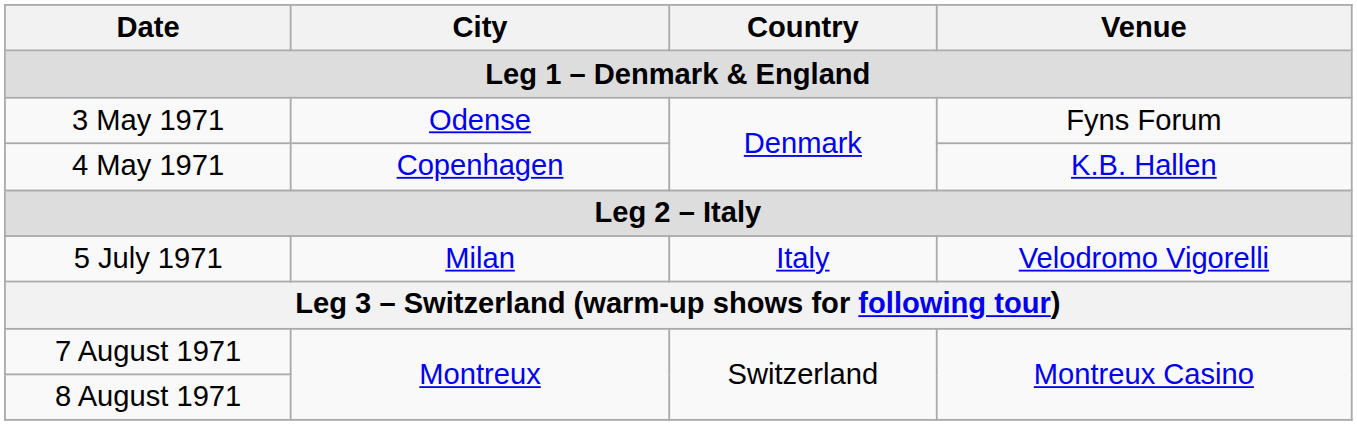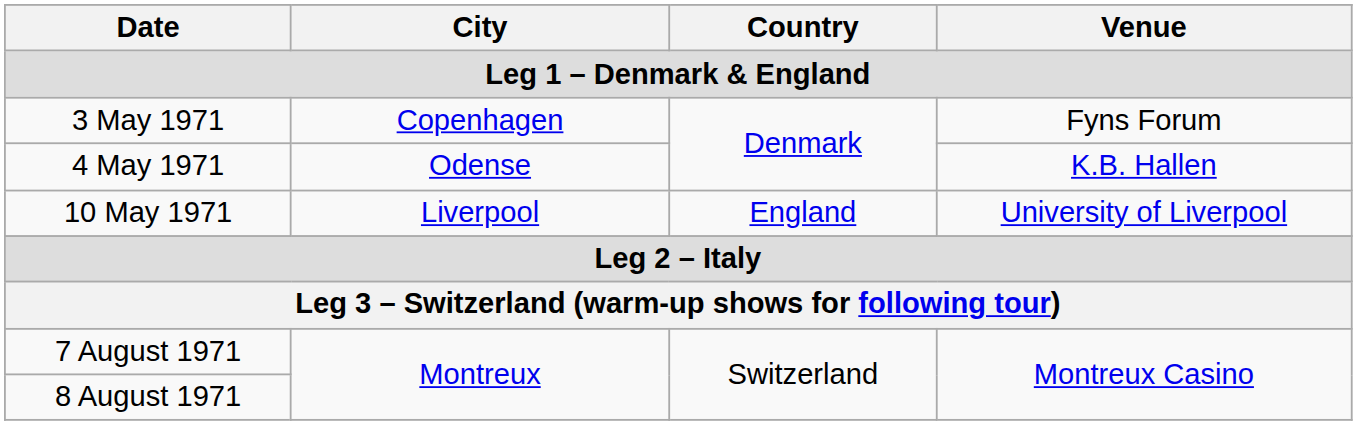 <table class="wikitable" style="text-align:center;">
 <tr>
 <th style="width:150px;">Date</th>
 <th style="width:200px;">City</th>
 <th style="width:140px;">Country</th>
 <th style="width:220px;">Venue</th>
 </tr>
 <tr bgcolor="#DDDDDD">
 <td colspan="4"><strong>Leg 1 – Denmark & England</strong></td>
 </tr>
 <tr>
 <td>3 May 1971</td>
-<td><a href='#'>Odense</a></td>
+<td><a href='#'>Copenhagen</a></td>
 <td rowspan="2"><a href='#'>Denmark</a></td>
 <td>Fyns Forum</td>
 </tr>
 <tr>
 <td>4 May 1971</td>
-<td><a href='#'>Copenhagen</a></td>
+<td><a href='#'>Odense</a></td>
 <td><a href='#'>K.B. Hallen</a></td>
+</tr>
+<tr>
+<td>10 May 1971</td>
+<td><a href='#'>Liverpool</a></td>
+<td><a href='#'>England</a></td>
+<td><a href='#'>University of Liverpool</a></td>
 </tr>
 <tr bgcolor="#DDDDDD">
 <td colspan="4"><strong>Leg 2 – Italy</strong></td>
-</tr>
-<tr>
-<td>5 July 1971</td>
-<td><a href='#'>Milan</a></td>
-<td><a href='#'>Italy</a></td>
-<td><a href='#'>Velodromo Vigorelli</a></td>
 </tr>
 <tr>
 <th colspan="4">Leg 3 – Switzerland (warm-up shows for <a href='#'>following tour</a>)</th>
 </tr>
 <tr>
 <td>7 August 1971</td>
 <td rowspan="2"><a href='#'>Montreux</a></td>
 <td rowspan="2">Switzerland</td>
 <td rowspan="2"><a href='#'>Montreux Casino</a></td>
 </tr>
 <tr>
 <td>8 August 1971</td>
 </tr>
 </table>
